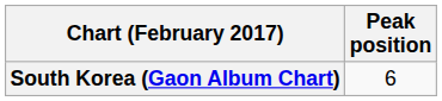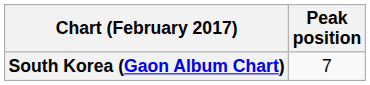 <table class="wikitable plainrowheaders" style="text-align:center;">
 <tr>
 <th scope="col">Chart (February 2017)</th>
 <th scope="col">Peak<br>position</th>
 </tr>
 <tr>
 <th scope="row">South Korea (<a href='#'>Gaon Album Chart</a>)</th>
-<td>6</td>
+<td>7</td>
 </tr>
 </table>
